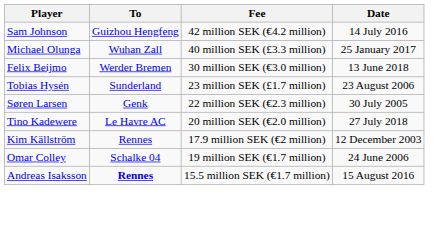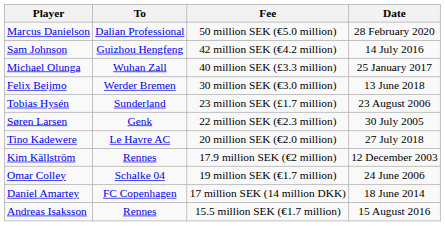 <table class="wikitable" style="text-align:center">
 <tr>
 <th>Player</th>
 <th>To</th>
 <th>Fee</th>
 <th>Date</th>
+</tr>
+<tr>
+<td align=left> <a href='#'>Marcus Danielson</a></td>
+<td><a href='#'>Dalian Professional</a></td>
+<td>50 million SEK (€5.0 million)</td>
+<td>28 February 2020</td>
 </tr>
 <tr>
 <td align=left> <a href='#'>Sam Johnson</a></td>
 <td><a href='#'>Guizhou Hengfeng</a></td>
 <td>42 million SEK (€4.2 million)</td>
 <td>14 July 2016</td>
 </tr>
 <tr>
 <td align=left> <a href='#'>Michael Olunga</a></td>
 <td><a href='#'>Wuhan Zall</a></td>
 <td>40 million SEK (£3.3 million)</td>
 <td>25 January 2017</td>
 </tr>
 <tr>
 <td align=left> <a href='#'>Felix Beijmo</a></td>
 <td><a href='#'>Werder Bremen</a></td>
 <td>30 million SEK (€3.0 million)</td>
 <td>13 June 2018</td>
 </tr>
 <tr>
 <td align=left> <a href='#'>Tobias Hysén</a></td>
 <td><a href='#'>Sunderland</a></td>
 <td>23 million SEK (£1.7 million)</td>
 <td>23 August 2006</td>
 </tr>
 <tr>
 <td align=left> <a href='#'>Søren Larsen</a></td>
 <td><a href='#'>Genk</a></td>
 <td>22 million SEK (€2.3 million)</td>
 <td>30 July 2005</td>
 </tr>
 <tr>
 <td align=left> <a href='#'>Tino Kadewere</a></td>
 <td><a href='#'>Le Havre AC</a></td>
 <td>20 million SEK (€2.0 million)</td>
 <td>27 July 2018</td>
 </tr>
 <tr>
 <td align=left> <a href='#'>Kim Källström</a></td>
 <td><a href='#'>Rennes</a></td>
 <td>17.9 million SEK (€2 million)</td>
 <td>12 December 2003</td>
 </tr>
 <tr>
 <td align=left> <a href='#'>Omar Colley</a></td>
 <td><a href='#'>Schalke 04</a></td>
 <td>19 million SEK (€1.7 million)</td>
 <td>24 June 2006</td>
 </tr>
 <tr>
+<td align=left> <a href='#'>Daniel Amartey</a></td>
+<td><a href='#'>FC Copenhagen</a></td>
+<td>17 million SEK (14 million DKK)</td>
+<td>18 June 2014</td>
+</tr>
+<tr>
 <td align=left> <a href='#'>Andreas Isaksson</a></td>
-<td><strong><a href='#'>Rennes</a></strong></td>
+<td><a href='#'>Rennes</a></td>
 <td>15.5 million SEK (€1.7 million)</td>
 <td>15 August 2016</td>
 </tr>
 </table>
